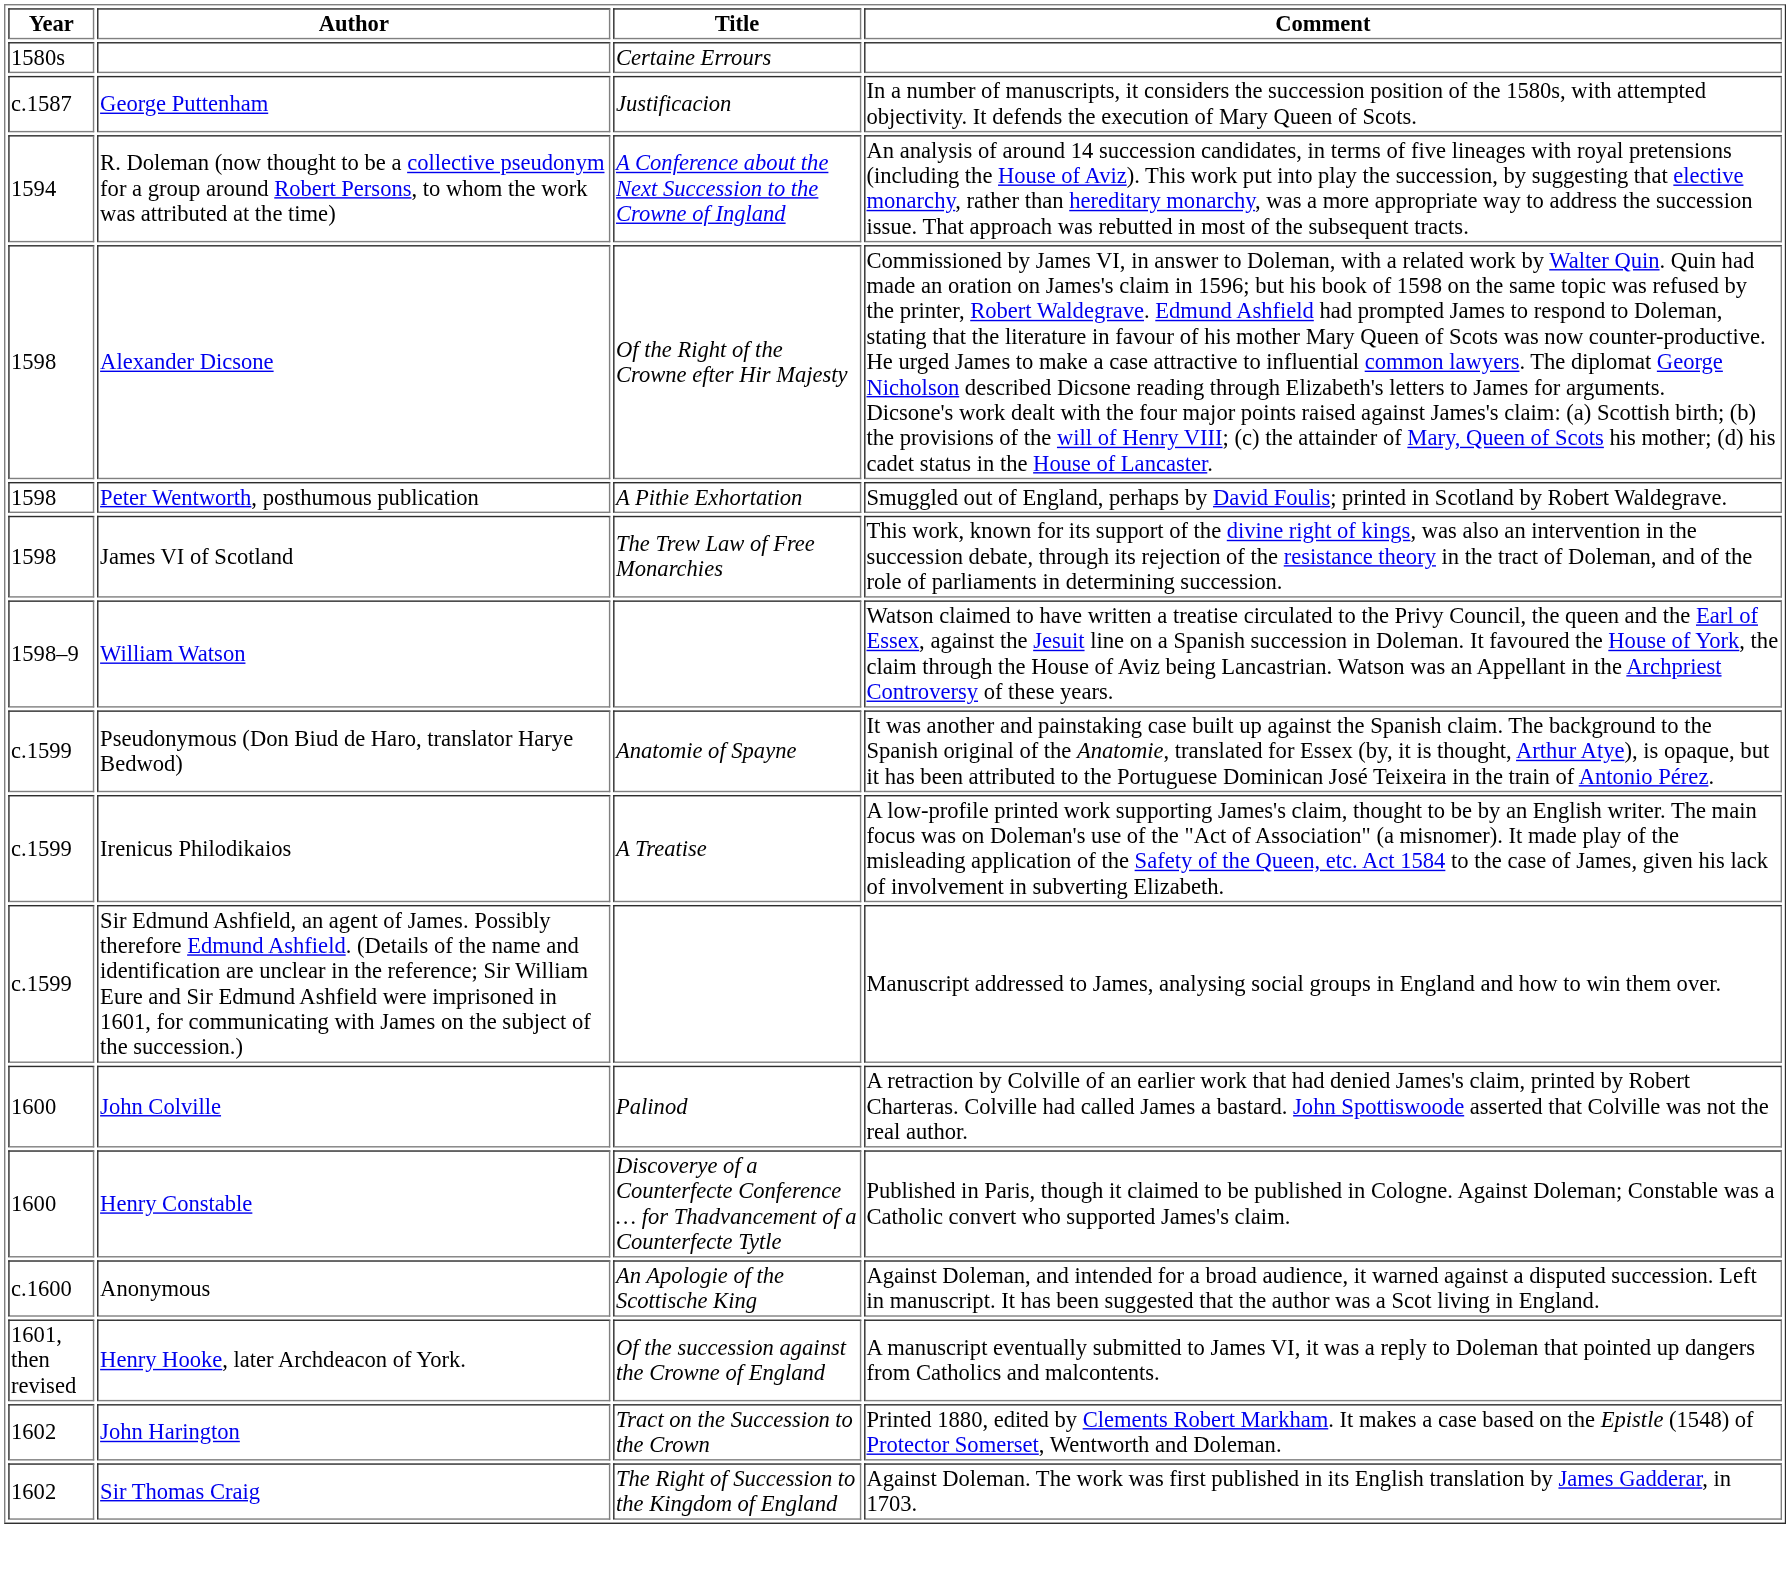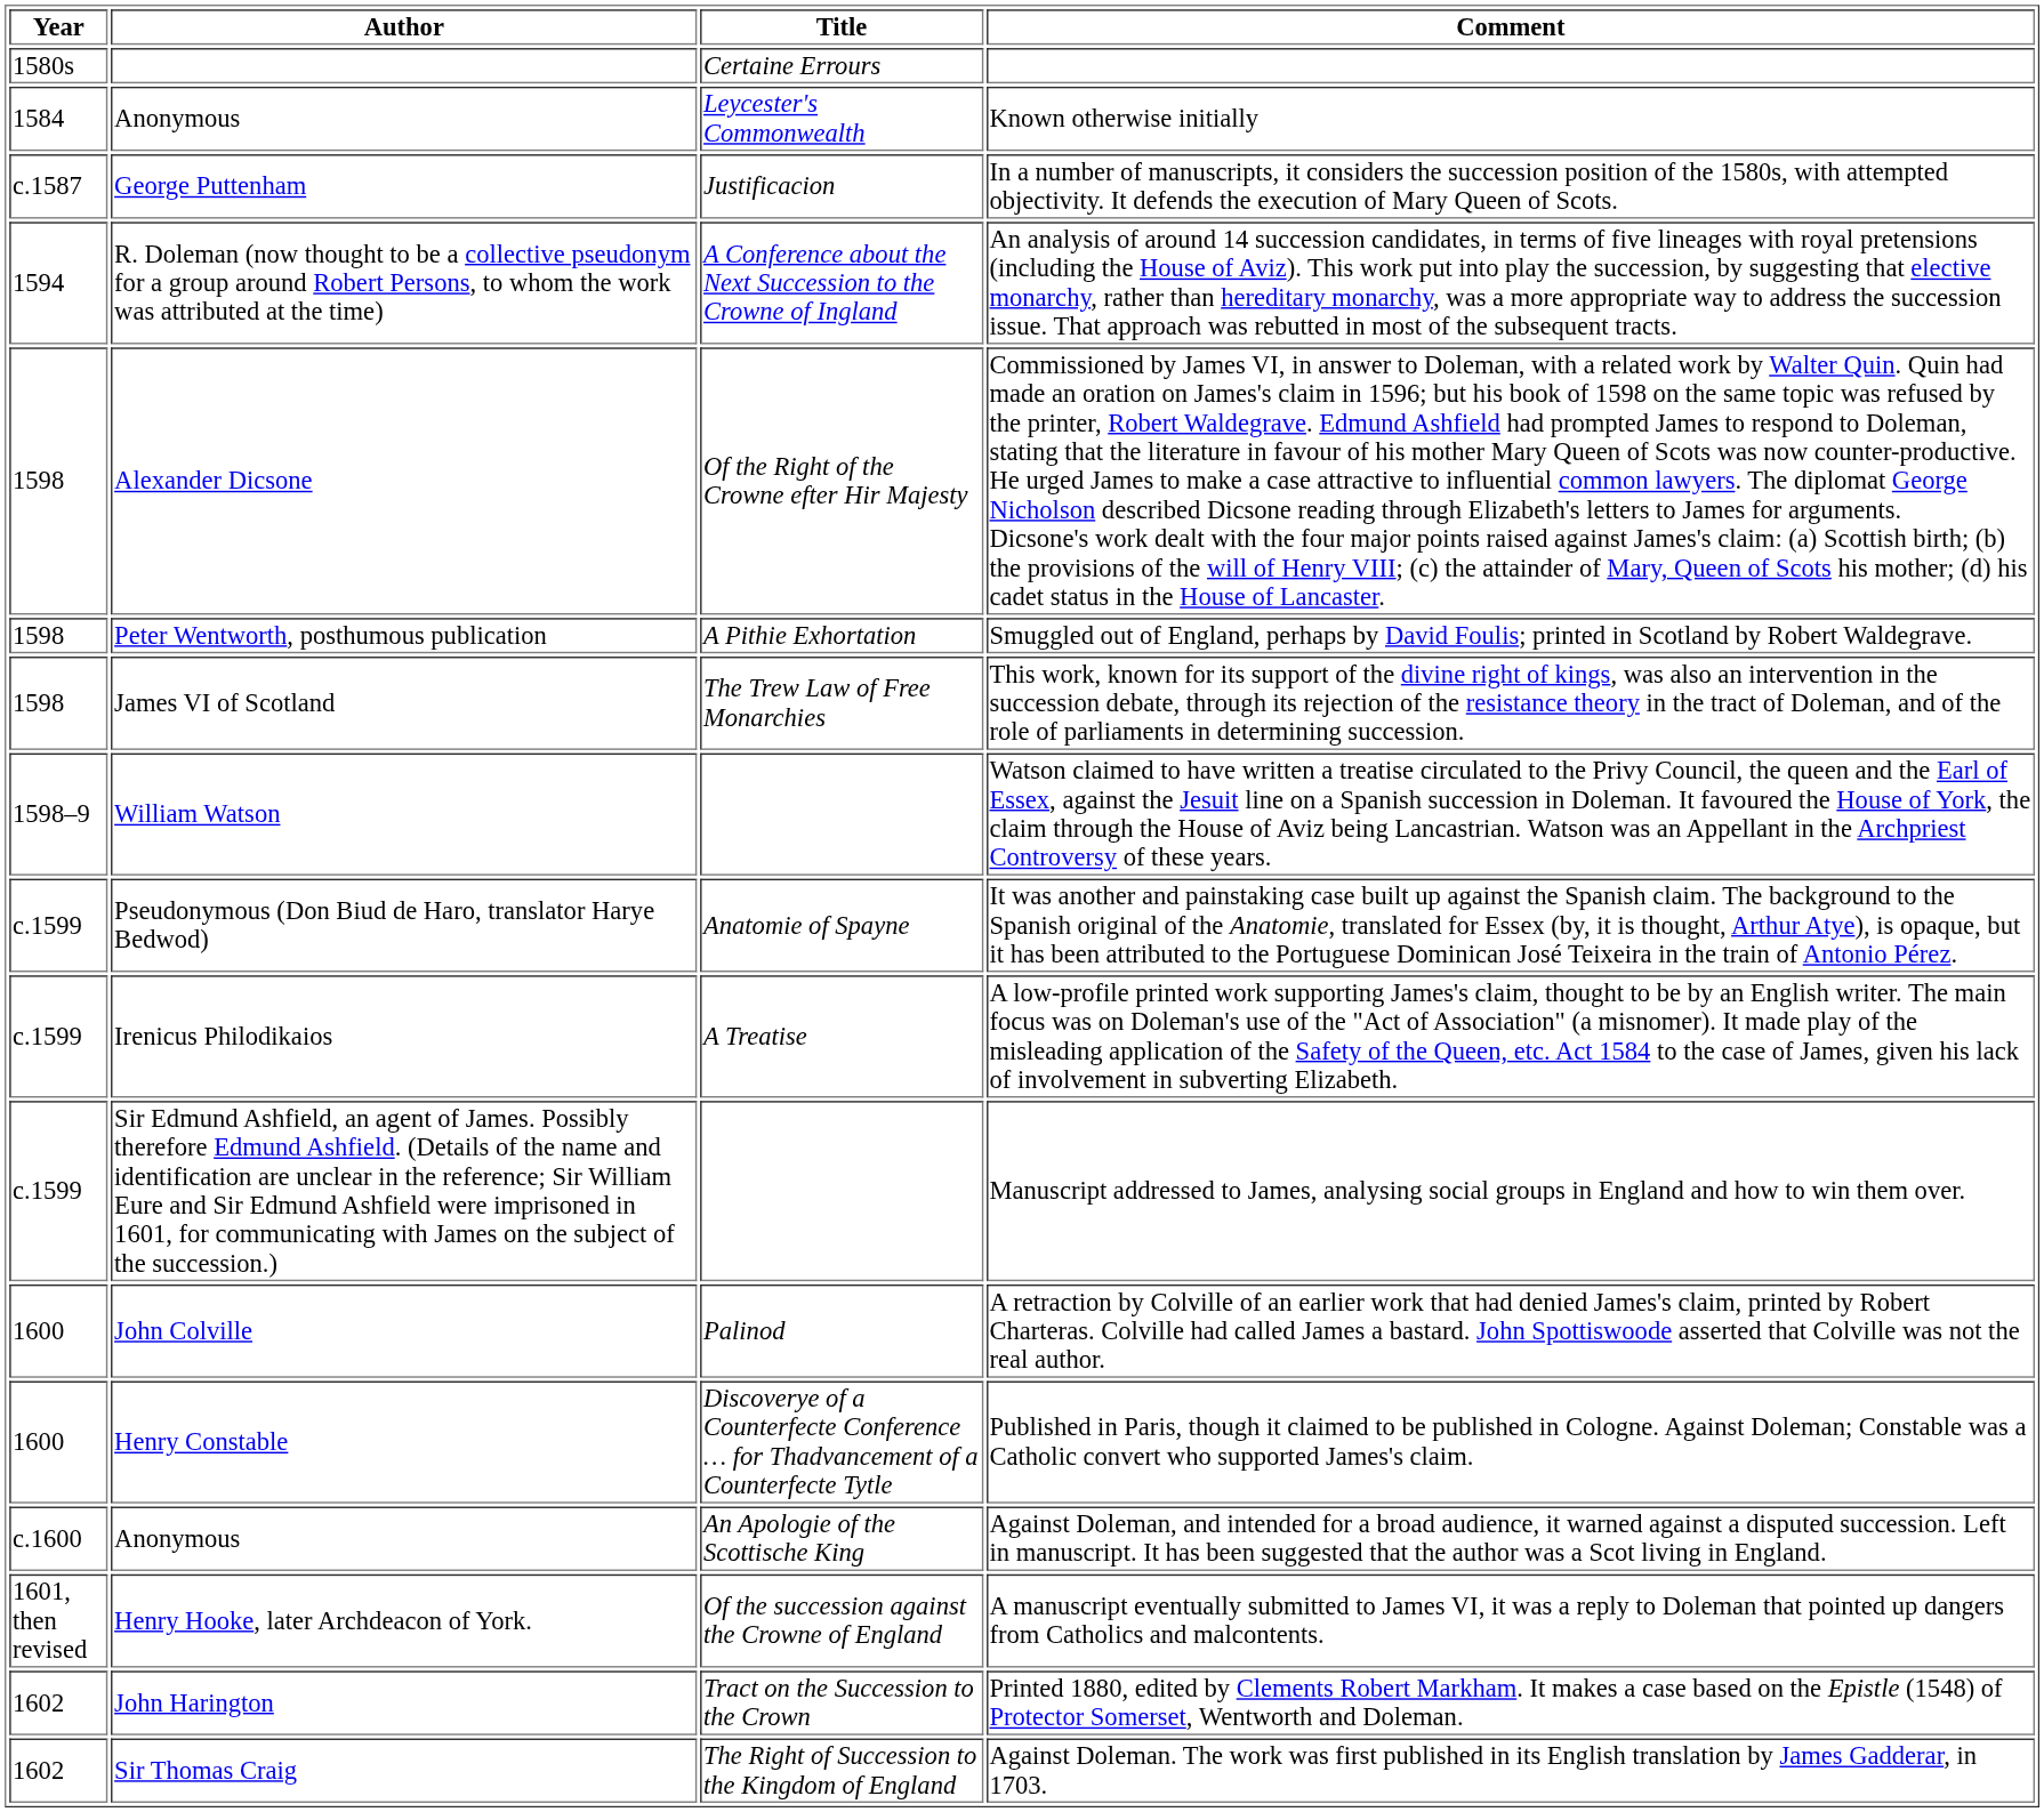 <table border=1>
 <tr>
 <th>Year</th>
 <th>Author</th>
 <th>Title</th>
 <th>Comment</th>
 </tr>
 <tr>
 <td>1580s</td>
 <td></td>
 <td><em>Certaine Errours</em></td>
 <td></td>
+</tr>
+<tr>
+<td>1584</td>
+<td>Anonymous</td>
+<td><em><a href='#'>Leycester's Commonwealth</a></em></td>
+<td>Known otherwise initially</td>
 </tr>
 <tr>
 <td>c.1587</td>
 <td><a href='#'>George Puttenham</a></td>
 <td><em>Justificacion</em></td>
 <td>In a number of manuscripts, it considers the succession position of the 1580s, with attempted objectivity. It defends the execution of Mary Queen of Scots.</td>
 </tr>
 <tr>
 <td>1594</td>
 <td>R. Doleman (now thought to be a <a href='#'>collective pseudonym</a> for a group around <a href='#'>Robert Persons</a>, to whom the work was attributed at the time)</td>
 <td><em><a href='#'>A Conference about the Next Succession to the Crowne of Ingland</a></em></td>
 <td>An analysis of around 14 succession candidates, in terms of five lineages with royal pretensions (including the <a href='#'>House of Aviz</a>). This work put into play the succession, by suggesting that <a href='#'>elective monarchy</a>, rather than <a href='#'>hereditary monarchy</a>, was a more appropriate way to address the succession issue. That approach was rebutted in most of the subsequent tracts.</td>
 </tr>
 <tr>
 <td>1598</td>
 <td><a href='#'>Alexander Dicsone</a></td>
 <td><em>Of the Right of the Crowne efter Hir Majesty</em></td>
 <td>Commissioned by James VI, in answer to Doleman, with a related work by <a href='#'>Walter Quin</a>. Quin had made an oration on James's claim in 1596; but his book of 1598 on the same topic was refused by the printer, <a href='#'>Robert Waldegrave</a>. <a href='#'>Edmund Ashfield</a> had prompted James to respond to Doleman, stating that the literature in favour of his mother Mary Queen of Scots was now counter-productive. He urged James to make a case attractive to influential <a href='#'>common lawyers</a>. The diplomat <a href='#'>George Nicholson</a> described Dicsone reading through Elizabeth's letters to James for arguments.<br>Dicsone's work dealt with the four major points raised against James's claim: (a) Scottish birth; (b) the provisions of the <a href='#'>will of Henry VIII</a>; (c) the attainder of <a href='#'>Mary, Queen of Scots</a> his mother; (d) his cadet status in the <a href='#'>House of Lancaster</a>.</td>
 </tr>
 <tr>
 <td>1598</td>
 <td><a href='#'>Peter Wentworth</a>, posthumous publication</td>
 <td><em>A Pithie Exhortation</em></td>
 <td>Smuggled out of England, perhaps by <a href='#'>David Foulis</a>; printed in Scotland by Robert Waldegrave.</td>
 </tr>
 <tr>
 <td>1598</td>
 <td>James VI of Scotland</td>
 <td><em>The Trew Law of Free Monarchies</em></td>
 <td>This work, known for its support of the <a href='#'>divine right of kings</a>, was also an intervention in the succession debate, through its rejection of the <a href='#'>resistance theory</a> in the tract of Doleman, and of the role of parliaments in determining succession.</td>
 </tr>
 <tr>
 <td>1598–9</td>
 <td><a href='#'>William Watson</a></td>
 <td></td>
 <td>Watson claimed to have written a treatise circulated to the Privy Council, the queen and the <a href='#'>Earl of Essex</a>, against the <a href='#'>Jesuit</a> line on a Spanish succession in Doleman. It favoured the <a href='#'>House of York</a>, the claim through the House of Aviz being Lancastrian. Watson was an Appellant in the <a href='#'>Archpriest Controversy</a> of these years.</td>
 </tr>
 <tr>
 <td>c.1599</td>
 <td>Pseudonymous (Don Biud de Haro, translator Harye Bedwod)</td>
 <td><em>Anatomie of Spayne</em></td>
 <td>It was another and painstaking case built up against the Spanish claim. The background to the Spanish original of the <em>Anatomie</em>, translated for Essex (by, it is thought, <a href='#'>Arthur Atye</a>), is opaque, but it has been attributed to the Portuguese Dominican José Teixeira in the train of <a href='#'>Antonio Pérez</a>.</td>
 </tr>
 <tr>
 <td>c.1599</td>
 <td>Irenicus Philodikaios</td>
 <td><em>A Treatise</em></td>
 <td>A low-profile printed work supporting James's claim, thought to be by an English writer. The main focus was on Doleman's use of the "Act of Association" (a misnomer). It made play of the misleading application of the <a href='#'>Safety of the Queen, etc. Act 1584</a> to the case of James, given his lack of involvement in subverting Elizabeth.</td>
 </tr>
 <tr>
 <td>c.1599</td>
 <td>Sir Edmund Ashfield, an agent of James. Possibly therefore <a href='#'>Edmund Ashfield</a>. (Details of the name and identification are unclear in the reference; Sir William Eure and Sir Edmund Ashfield were imprisoned in 1601, for communicating with James on the subject of the succession.)</td>
 <td></td>
 <td>Manuscript addressed to James, analysing social groups in England and how to win them over.</td>
 </tr>
 <tr>
 <td>1600</td>
 <td><a href='#'>John Colville</a></td>
 <td><em>Palinod</em></td>
 <td>A retraction by Colville of an earlier work that had denied James's claim, printed by Robert Charteras. Colville had called James a bastard. <a href='#'>John Spottiswoode</a> asserted that Colville was not the real author.</td>
 </tr>
 <tr>
 <td>1600</td>
 <td><a href='#'>Henry Constable</a></td>
 <td><em>Discoverye of a Counterfecte Conference … for Thadvancement of a Counterfecte Tytle</em></td>
 <td>Published in Paris, though it claimed to be published in Cologne. Against Doleman; Constable was a Catholic convert who supported James's claim.</td>
 </tr>
 <tr>
 <td>c.1600</td>
 <td>Anonymous</td>
 <td><em>An Apologie of the Scottische King</em></td>
 <td>Against Doleman, and intended for a broad audience, it warned against a disputed succession. Left in manuscript. It has been suggested that the author was a Scot living in England.</td>
 </tr>
 <tr>
 <td>1601, then revised</td>
 <td><a href='#'>Henry Hooke</a>, later Archdeacon of York.</td>
 <td><em>Of the succession against the Crowne of England</em></td>
 <td>A manuscript eventually submitted to James VI, it was a reply to Doleman that pointed up dangers from Catholics and malcontents.</td>
 </tr>
 <tr>
 <td>1602</td>
 <td><a href='#'>John Harington</a></td>
 <td><em>Tract on the Succession to the Crown</em></td>
 <td>Printed 1880, edited by <a href='#'>Clements Robert Markham</a>. It makes a case based on the <em>Epistle</em> (1548) of <a href='#'>Protector Somerset</a>, Wentworth and Doleman.</td>
 </tr>
 <tr>
 <td>1602</td>
 <td><a href='#'>Sir Thomas Craig</a></td>
 <td> <em>The Right of Succession to the Kingdom of England</em></td>
 <td>Against Doleman. The work was first published in its English translation by <a href='#'>James Gadderar</a>, in 1703.</td>
 </tr>
 </table>
